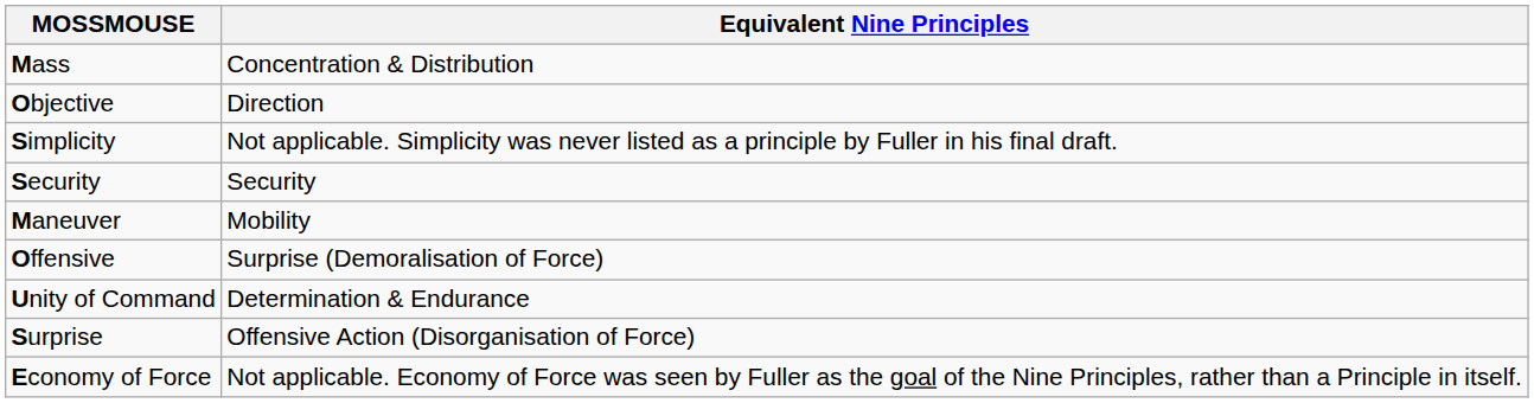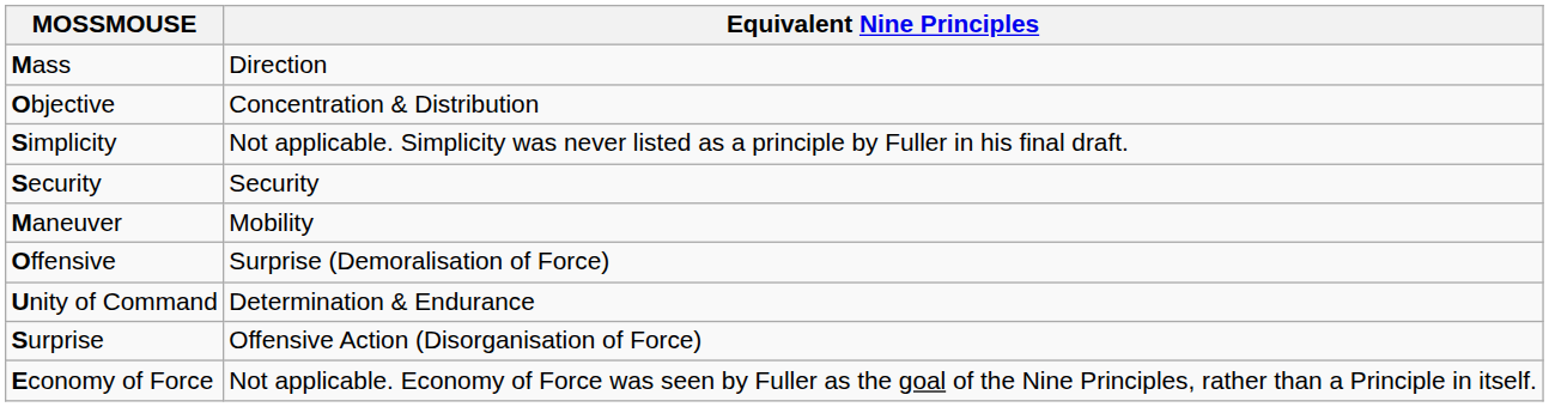 <table class="wikitable">
 <tr>
 <th>MOSSMOUSE</th>
 <th>Equivalent <a href='#'>Nine Principles</a></th>
 </tr>
 <tr>
 <td><strong>M</strong>ass</td>
-<td>Concentration & Distribution</td>
+<td>Direction</td>
 </tr>
 <tr>
 <td><strong>O</strong>bjective</td>
-<td>Direction</td>
+<td>Concentration & Distribution</td>
 </tr>
 <tr>
 <td><strong>S</strong>implicity</td>
 <td>Not applicable. Simplicity was never listed as a principle by Fuller in his final draft.</td>
 </tr>
 <tr>
 <td><strong>S</strong>ecurity</td>
 <td>Security</td>
 </tr>
 <tr>
 <td><strong>M</strong>aneuver</td>
 <td>Mobility</td>
 </tr>
 <tr>
 <td><strong>O</strong>ffensive</td>
 <td>Surprise (Demoralisation of Force)</td>
 </tr>
 <tr>
 <td><strong>U</strong>nity of Command</td>
 <td>Determination & Endurance</td>
 </tr>
 <tr>
 <td><strong>S</strong>urprise</td>
 <td>Offensive Action (Disorganisation of Force)</td>
 </tr>
 <tr>
 <td><strong>E</strong>conomy of Force</td>
 <td>Not applicable. Economy of Force was seen by Fuller as the <u>goal</u> of the Nine Principles, rather than a Principle in itself.</td>
 </tr>
 </table>
